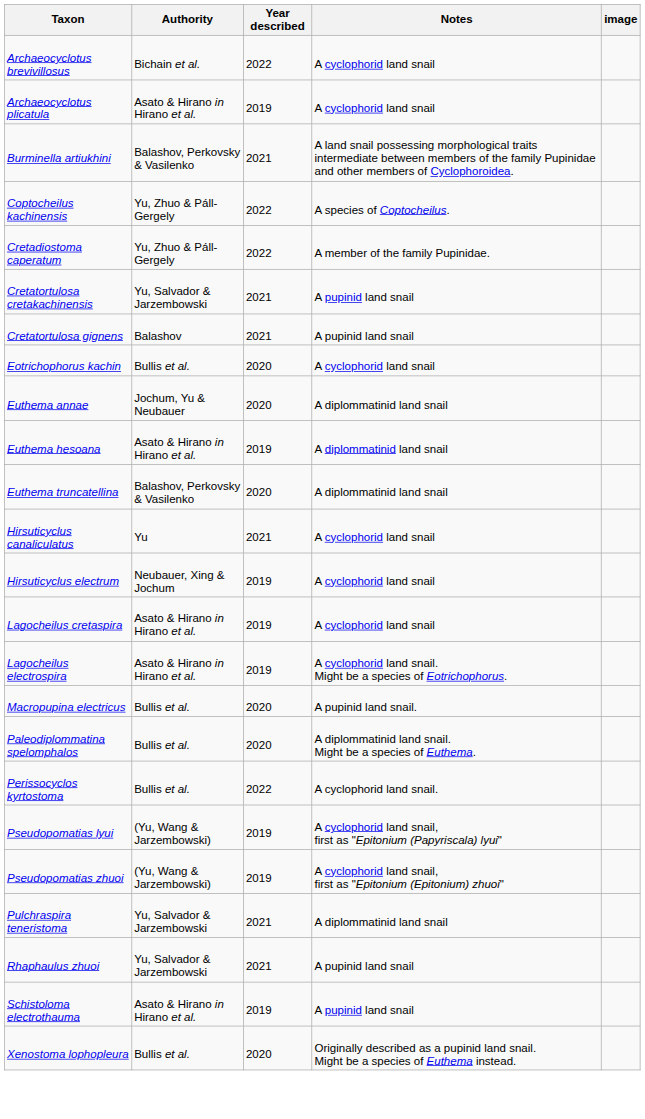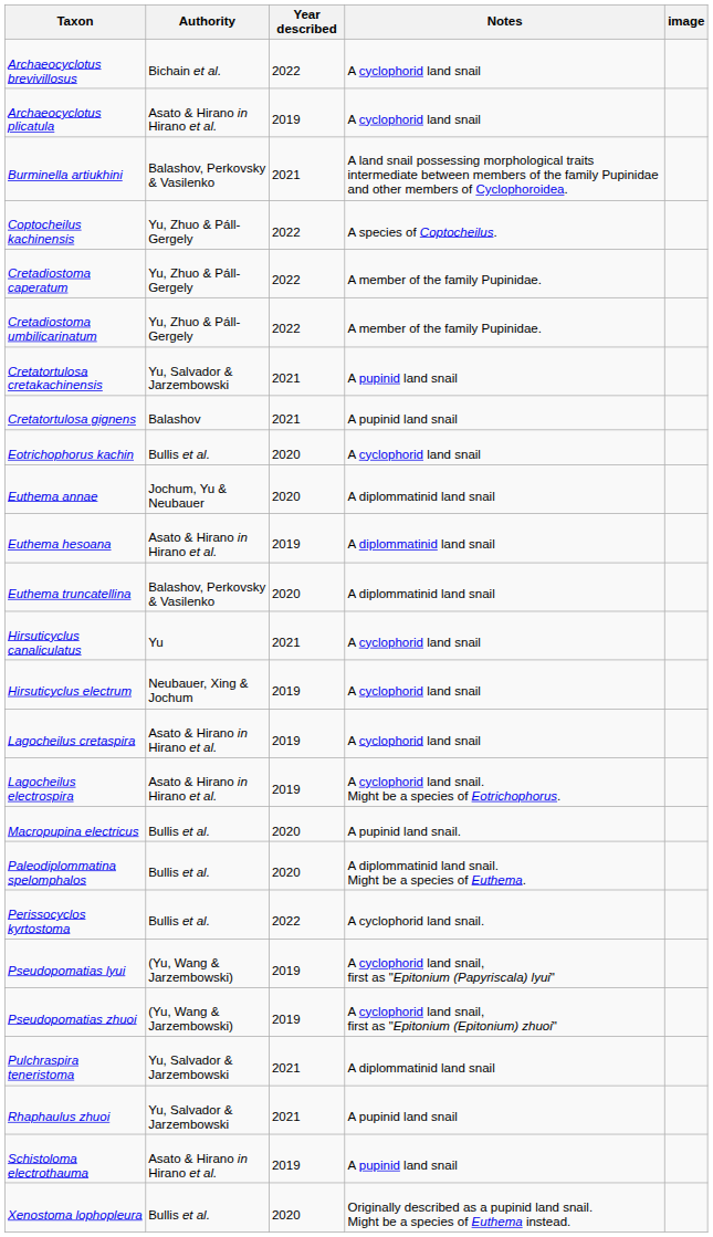 <table class="wikitable sortable" align="center" width="100%">
 <tr>
 <th>Taxon</th>
 <th>Authority</th>
 <th>Year described</th>
 <th>Notes</th>
 <th>image</th>
 </tr>
 <tr>
 <td><br><em><a href='#'>Archaeocyclotus brevivillosus</a></em></td>
 <td><br>Bichain <em>et al.</em></td>
 <td><br>2022</td>
 <td><br>A <a href='#'>cyclophorid</a> land snail</td>
 <td></td>
 </tr>
 <tr>
 <td><br><em><a href='#'>Archaeocyclotus plicatula</a></em></td>
 <td><br>Asato & Hirano <em>in</em> Hirano <em>et al.</em></td>
 <td><br>2019</td>
 <td><br>A <a href='#'>cyclophorid</a> land snail</td>
 <td><br></td>
 </tr>
 <tr>
 <td><br><em><a href='#'>Burminella artiukhini</a></em></td>
 <td><br>Balashov, Perkovsky & Vasilenko</td>
 <td><br>2021</td>
 <td><br>A land snail possessing morphological traits intermediate between members of the family Pupinidae and other members of <a href='#'>Cyclophoroidea</a>.</td>
 <td></td>
 </tr>
 <tr>
 <td><br><em><a href='#'>Coptocheilus kachinensis</a></em></td>
 <td><br>Yu, Zhuo & Páll-Gergely</td>
 <td><br>2022</td>
 <td><br>A species of <em><a href='#'>Coptocheilus</a></em>.</td>
 <td></td>
 </tr>
 <tr>
 <td><br><em><a href='#'>Cretadiostoma caperatum</a></em></td>
+<td><br>Yu, Zhuo & Páll-Gergely</td>
+<td><br>2022</td>
+<td><br>A member of the family Pupinidae.</td>
+<td></td>
+</tr>
+<tr>
+<td><br><em><a href='#'>Cretadiostoma umbilicarinatum</a></em></td>
 <td><br>Yu, Zhuo & Páll-Gergely</td>
 <td><br>2022</td>
 <td><br>A member of the family Pupinidae.</td>
 <td></td>
 </tr>
 <tr>
 <td><br><em><a href='#'>Cretatortulosa cretakachinensis</a></em></td>
 <td><br>Yu, Salvador & Jarzembowski</td>
 <td><br>2021</td>
 <td><br>A <a href='#'>pupinid</a> land snail</td>
 <td></td>
 </tr>
 <tr>
 <td><br><em><a href='#'>Cretatortulosa gignens</a></em></td>
 <td><br>Balashov</td>
 <td><br>2021</td>
 <td><br>A pupinid land snail</td>
 <td></td>
 </tr>
 <tr>
 <td><br><em><a href='#'>Eotrichophorus kachin</a></em></td>
 <td><br>Bullis <em>et al.</em></td>
 <td><br>2020</td>
 <td><br>A <a href='#'>cyclophorid</a> land snail</td>
 <td></td>
 </tr>
 <tr>
 <td><br><em><a href='#'>Euthema annae</a></em></td>
 <td><br>Jochum, Yu & Neubauer</td>
 <td><br>2020</td>
 <td><br>A diplommatinid land snail</td>
 <td></td>
 </tr>
 <tr>
 <td><br><em><a href='#'>Euthema hesoana</a></em></td>
 <td><br>Asato & Hirano <em>in</em> Hirano <em>et al.</em></td>
 <td><br>2019</td>
 <td><br>A <a href='#'>diplommatinid</a> land snail</td>
 <td><br></td>
 </tr>
 <tr>
 <td><br><em><a href='#'>Euthema truncatellina</a></em></td>
 <td><br>Balashov, Perkovsky & Vasilenko</td>
 <td><br>2020</td>
 <td><br>A diplommatinid land snail</td>
 <td></td>
 </tr>
 <tr>
 <td><br><em><a href='#'>Hirsuticyclus canaliculatus</a></em></td>
 <td><br>Yu</td>
 <td><br>2021</td>
 <td><br>A <a href='#'>cyclophorid</a> land snail</td>
 <td></td>
 </tr>
 <tr>
 <td><br><em><a href='#'>Hirsuticyclus electrum</a></em></td>
 <td><br>Neubauer, Xing & Jochum</td>
 <td><br>2019</td>
 <td><br>A <a href='#'>cyclophorid</a> land snail</td>
 <td></td>
 </tr>
 <tr>
 <td><br><em><a href='#'>Lagocheilus cretaspira</a></em></td>
 <td><br>Asato & Hirano <em>in</em> Hirano <em>et al.</em></td>
 <td><br>2019</td>
 <td><br>A <a href='#'>cyclophorid</a> land snail</td>
 <td><br></td>
 </tr>
 <tr>
 <td><br><em><a href='#'>Lagocheilus electrospira</a></em></td>
 <td><br>Asato & Hirano <em>in</em> Hirano <em>et al.</em></td>
 <td><br>2019</td>
 <td><br>A <a href='#'>cyclophorid</a> land snail.<br>Might be a species of <em><a href='#'>Eotrichophorus</a></em>.</td>
 <td><br></td>
 </tr>
 <tr>
 <td><br><em><a href='#'>Macropupina electricus</a></em></td>
 <td><br>Bullis <em>et al.</em></td>
 <td><br>2020</td>
 <td><br>A pupinid land snail.</td>
 <td></td>
 </tr>
 <tr>
 <td><br><em><a href='#'>Paleodiplommatina spelomphalos</a></em></td>
 <td><br>Bullis <em>et al.</em></td>
 <td><br>2020</td>
 <td><br>A diplommatinid land snail.<br>Might be a species of <em><a href='#'>Euthema</a></em>.</td>
 <td></td>
 </tr>
 <tr>
 <td><br><em><a href='#'>Perissocyclos kyrtostoma</a></em></td>
 <td><br>Bullis <em>et al.</em></td>
 <td><br>2022</td>
 <td><br>A cyclophorid land snail.</td>
 <td></td>
 </tr>
 <tr>
 <td><br><em><a href='#'>Pseudopomatias lyui</a></em></td>
 <td><br>(Yu, Wang & Jarzembowski)</td>
 <td><br>2019</td>
 <td><br>A <a href='#'>cyclophorid</a> land snail,<br> first as "<em>Epitonium (Papyriscala) lyui</em>"</td>
 <td></td>
 </tr>
 <tr>
 <td><br><em><a href='#'>Pseudopomatias zhuoi</a></em></td>
 <td><br>(Yu, Wang & Jarzembowski)</td>
 <td><br>2019</td>
 <td><br>A <a href='#'>cyclophorid</a> land snail,<br> first as "<em>Epitonium (Epitonium) zhuoi</em>"</td>
 <td></td>
 </tr>
 <tr>
 <td><br><em><a href='#'>Pulchraspira teneristoma</a></em></td>
 <td><br>Yu, Salvador & Jarzembowski</td>
 <td><br>2021</td>
 <td><br>A diplommatinid land snail</td>
 <td></td>
 </tr>
 <tr>
 <td><br><em><a href='#'>Rhaphaulus zhuoi</a></em></td>
 <td><br>Yu, Salvador & Jarzembowski</td>
 <td><br>2021</td>
 <td><br>A pupinid land snail</td>
 <td></td>
 </tr>
 <tr>
 <td><br><em><a href='#'>Schistoloma electrothauma</a></em></td>
 <td><br>Asato & Hirano <em>in</em> Hirano <em>et al.</em></td>
 <td><br>2019</td>
 <td><br>A <a href='#'>pupinid</a> land snail</td>
 <td><br></td>
 </tr>
 <tr>
 <td><br><em><a href='#'>Xenostoma lophopleura</a></em></td>
 <td><br>Bullis <em>et al.</em></td>
 <td><br>2020</td>
 <td><br>Originally described as a pupinid land snail.<br>Might be a species of <em><a href='#'>Euthema</a></em> instead.</td>
 <td></td>
 </tr>
 </table>
